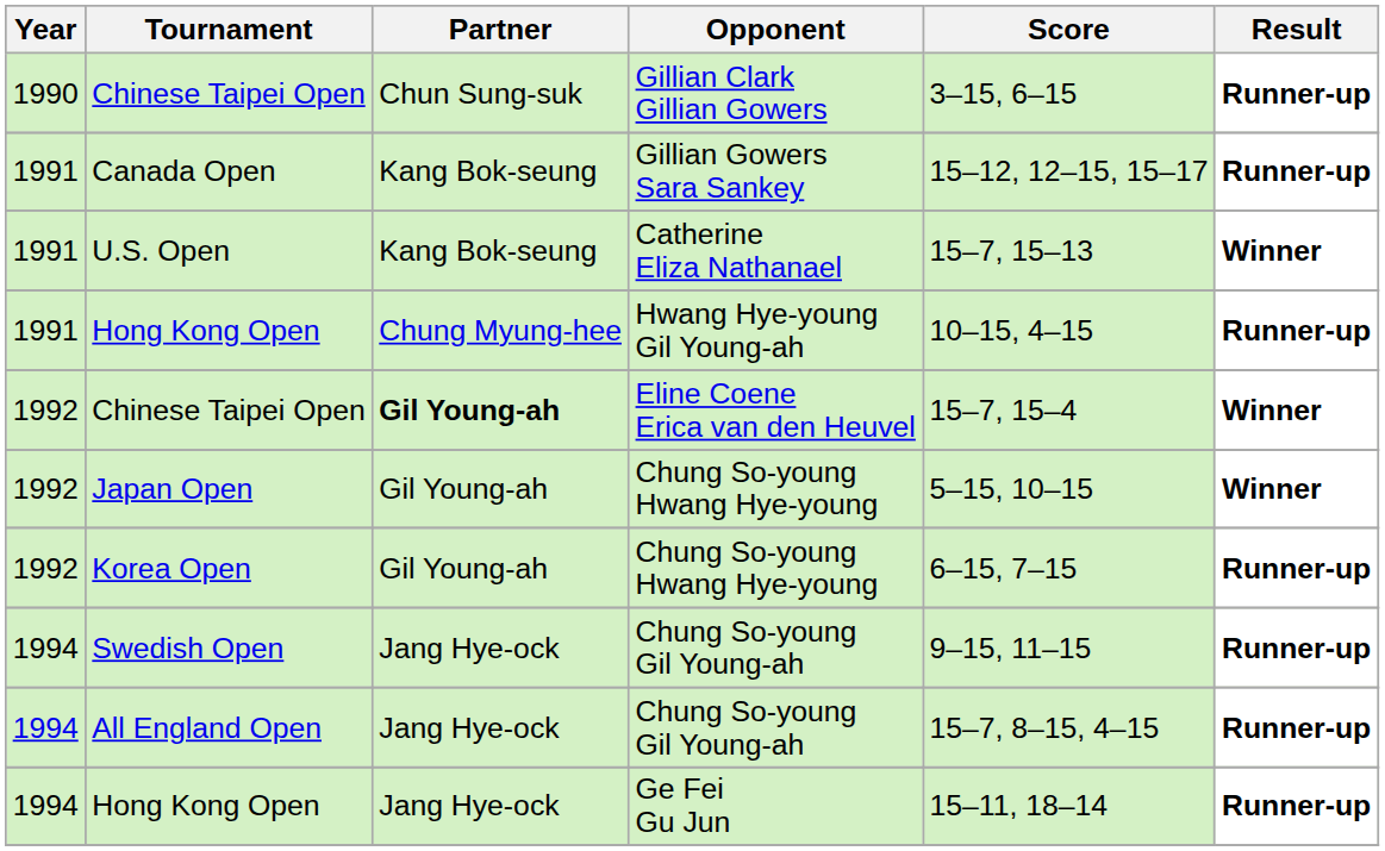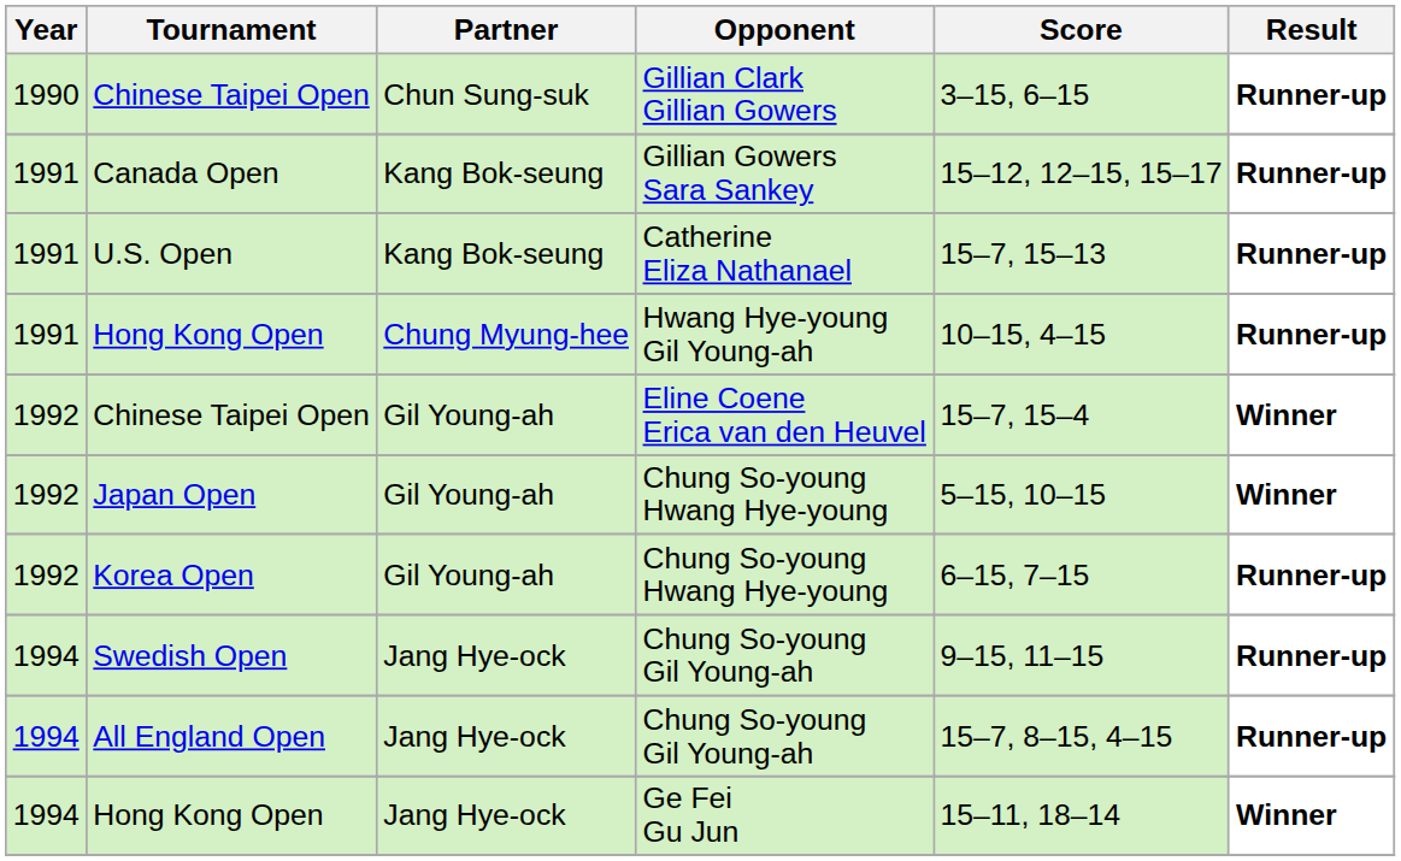 <table class="sortable wikitable" style="font-size: 90%;">
 <tr>
 <th>Year</th>
 <th>Tournament</th>
 <th>Partner</th>
 <th>Opponent</th>
 <th>Score</th>
 <th>Result</th>
 </tr>
 <tr style="background:#D4F1C5">
 <td align="center">1990</td>
 <td align="left"><a href='#'>Chinese Taipei Open</a></td>
 <td align="left"> Chun Sung-suk</td>
 <td align="left"> <a href='#'>Gillian Clark</a> <br>  <a href='#'>Gillian Gowers</a></td>
 <td align="left">3–15, 6–15</td>
 <td style="text-align:left; background:white"> <strong>Runner-up</strong></td>
 </tr>
 <tr>
 </tr>
 <tr style="background:#D4F1C5">
 <td align="center">1991</td>
 <td align="left">Canada Open</td>
 <td align="left"> Kang Bok-seung</td>
 <td align="left"> Gillian Gowers <br>  <a href='#'>Sara Sankey</a></td>
 <td align="left">15–12, 12–15, 15–17</td>
 <td style="text-align:left; background:white"> <strong>Runner-up</strong></td>
 </tr>
 <tr>
 </tr>
 <tr style="background:#D4F1C5">
 <td align="center">1991</td>
 <td align="left">U.S. Open</td>
 <td align="left"> Kang Bok-seung</td>
 <td align="left"> Catherine <br>  <a href='#'>Eliza Nathanael</a></td>
 <td align="left">15–7, 15–13</td>
-<td style="text-align:left; background:white"> <strong>Winner</strong></td>
+<td style="text-align:left; background:white"> <strong>Runner-up</strong></td>
 </tr>
 <tr>
 </tr>
 <tr style="background:#D4F1C5">
 <td align="center">1991</td>
 <td align="left"><a href='#'>Hong Kong Open</a></td>
 <td align="left"> <a href='#'>Chung Myung-hee</a></td>
 <td align="left"> Hwang Hye-young <br>  Gil Young-ah</td>
 <td align="left">10–15, 4–15</td>
 <td style="text-align:left; background:white"> <strong>Runner-up</strong></td>
 </tr>
 <tr>
 </tr>
 <tr style="background:#D4F1C5">
 <td align="center">1992</td>
 <td align="left">Chinese Taipei Open</td>
-<td align="left"><strong> Gil Young-ah</strong></td>
+<td align="left"> Gil Young-ah</td>
 <td align="left"> <a href='#'>Eline Coene</a> <br>  <a href='#'>Erica van den Heuvel</a></td>
 <td align="left">15–7, 15–4</td>
 <td style="text-align:left; background:white"> <strong>Winner</strong></td>
 </tr>
 <tr>
 </tr>
 <tr style="background:#D4F1C5">
 <td align="center">1992</td>
 <td align="left"><a href='#'>Japan Open</a></td>
 <td align="left"> Gil Young-ah</td>
 <td align="left"> Chung So-young <br>  Hwang Hye-young</td>
 <td align="left">5–15, 10–15</td>
 <td style="text-align:left; background:white"> <strong>Winner</strong></td>
 </tr>
 <tr>
 </tr>
 <tr style="background:#D4F1C5">
 <td align="center">1992</td>
 <td align="left"><a href='#'>Korea Open</a></td>
 <td align="left"> Gil Young-ah</td>
 <td align="left"> Chung So-young <br>  Hwang Hye-young</td>
 <td align="left">6–15, 7–15</td>
 <td style="text-align:left; background:white"> <strong>Runner-up</strong></td>
 </tr>
 <tr>
 </tr>
 <tr style="background:#D4F1C5">
 <td align="center">1994</td>
 <td align="left"><a href='#'>Swedish Open</a></td>
 <td align="left"> Jang Hye-ock</td>
 <td align="left"> Chung So-young <br>  Gil Young-ah</td>
 <td align="left">9–15, 11–15</td>
 <td style="text-align:left; background:white"> <strong>Runner-up</strong></td>
 </tr>
 <tr>
 </tr>
 <tr style="background:#D4F1C5">
 <td align="center"><a href='#'>1994</a></td>
 <td align="left"><a href='#'>All England Open</a></td>
 <td align="left"> Jang Hye-ock</td>
 <td align="left"> Chung So-young <br>  Gil Young-ah</td>
 <td align="left">15–7, 8–15, 4–15</td>
 <td style="text-align:left; background:white"> <strong>Runner-up</strong></td>
 </tr>
 <tr>
 </tr>
 <tr style="background:#D4F1C5">
 <td align="center">1994</td>
 <td align="left">Hong Kong Open</td>
 <td align="left"> Jang Hye-ock</td>
 <td align="left"> Ge Fei <br>  Gu Jun</td>
 <td align="left">15–11, 18–14</td>
-<td style="text-align:left; background:white"> <strong>Runner-up</strong></td>
+<td style="text-align:left; background:white"> <strong>Winner</strong></td>
 </tr>
 <tr>
 </tr>
 </table>
